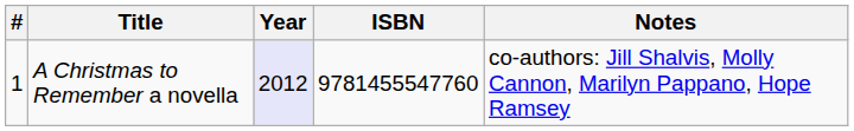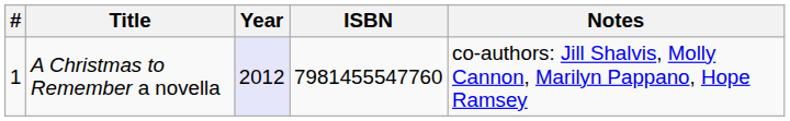 <table class="wikitable">
 <tr>
 <th>#</th>
 <th>Title</th>
 <th>Year</th>
 <th>ISBN</th>
 <th>Notes</th>
 </tr>
 <tr>
 <td>1</td>
 <td><em>A Christmas to Remember</em> a novella</td>
 <td style="background: lavender;">2012</td>
-<td>9781455547760</td>
+<td>7981455547760</td>
 <td>co-authors: <a href='#'>Jill Shalvis</a>, <a href='#'>Molly Cannon</a>, <a href='#'>Marilyn Pappano</a>, <a href='#'>Hope Ramsey</a></td>
 </tr>
 </table>
